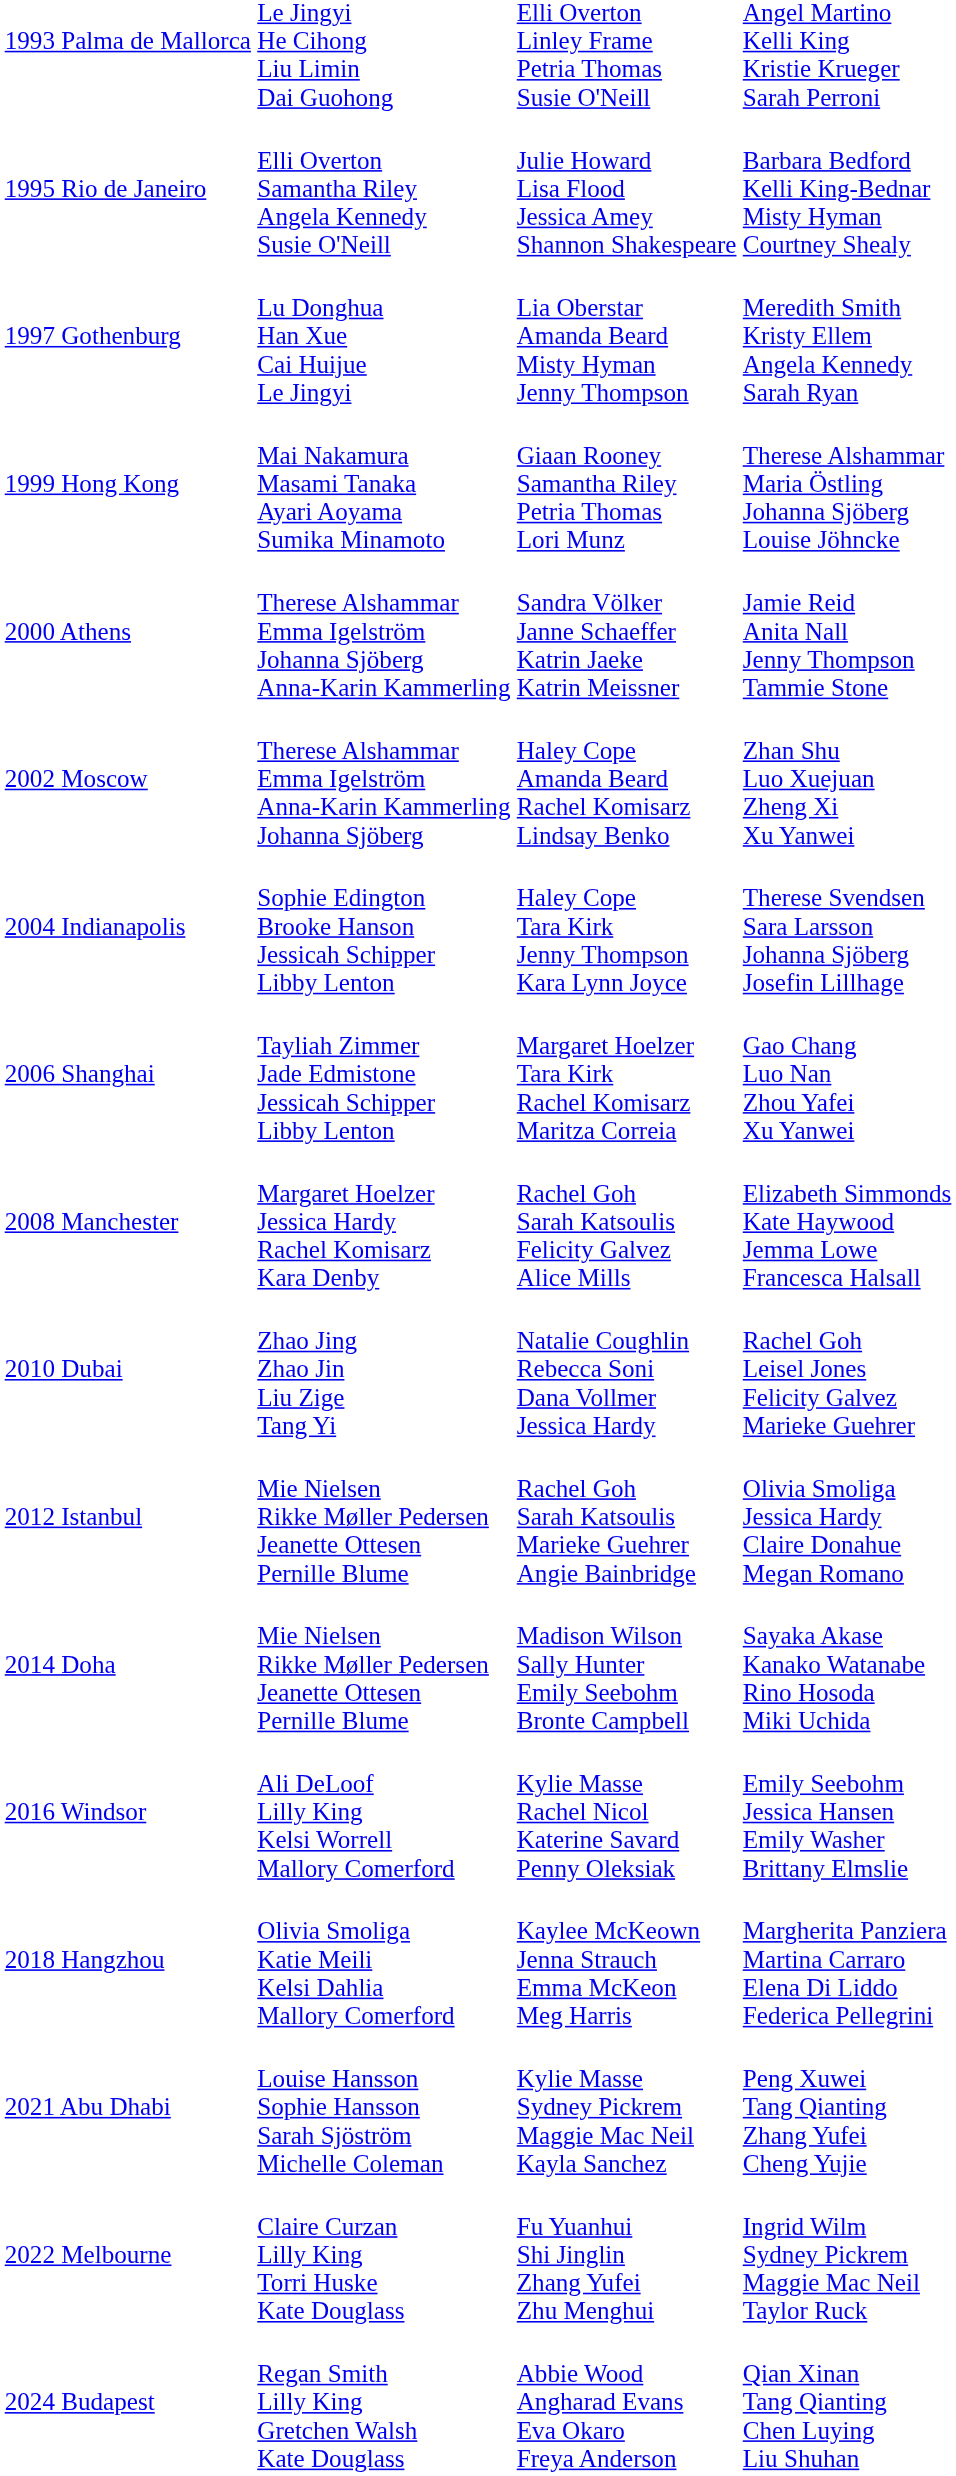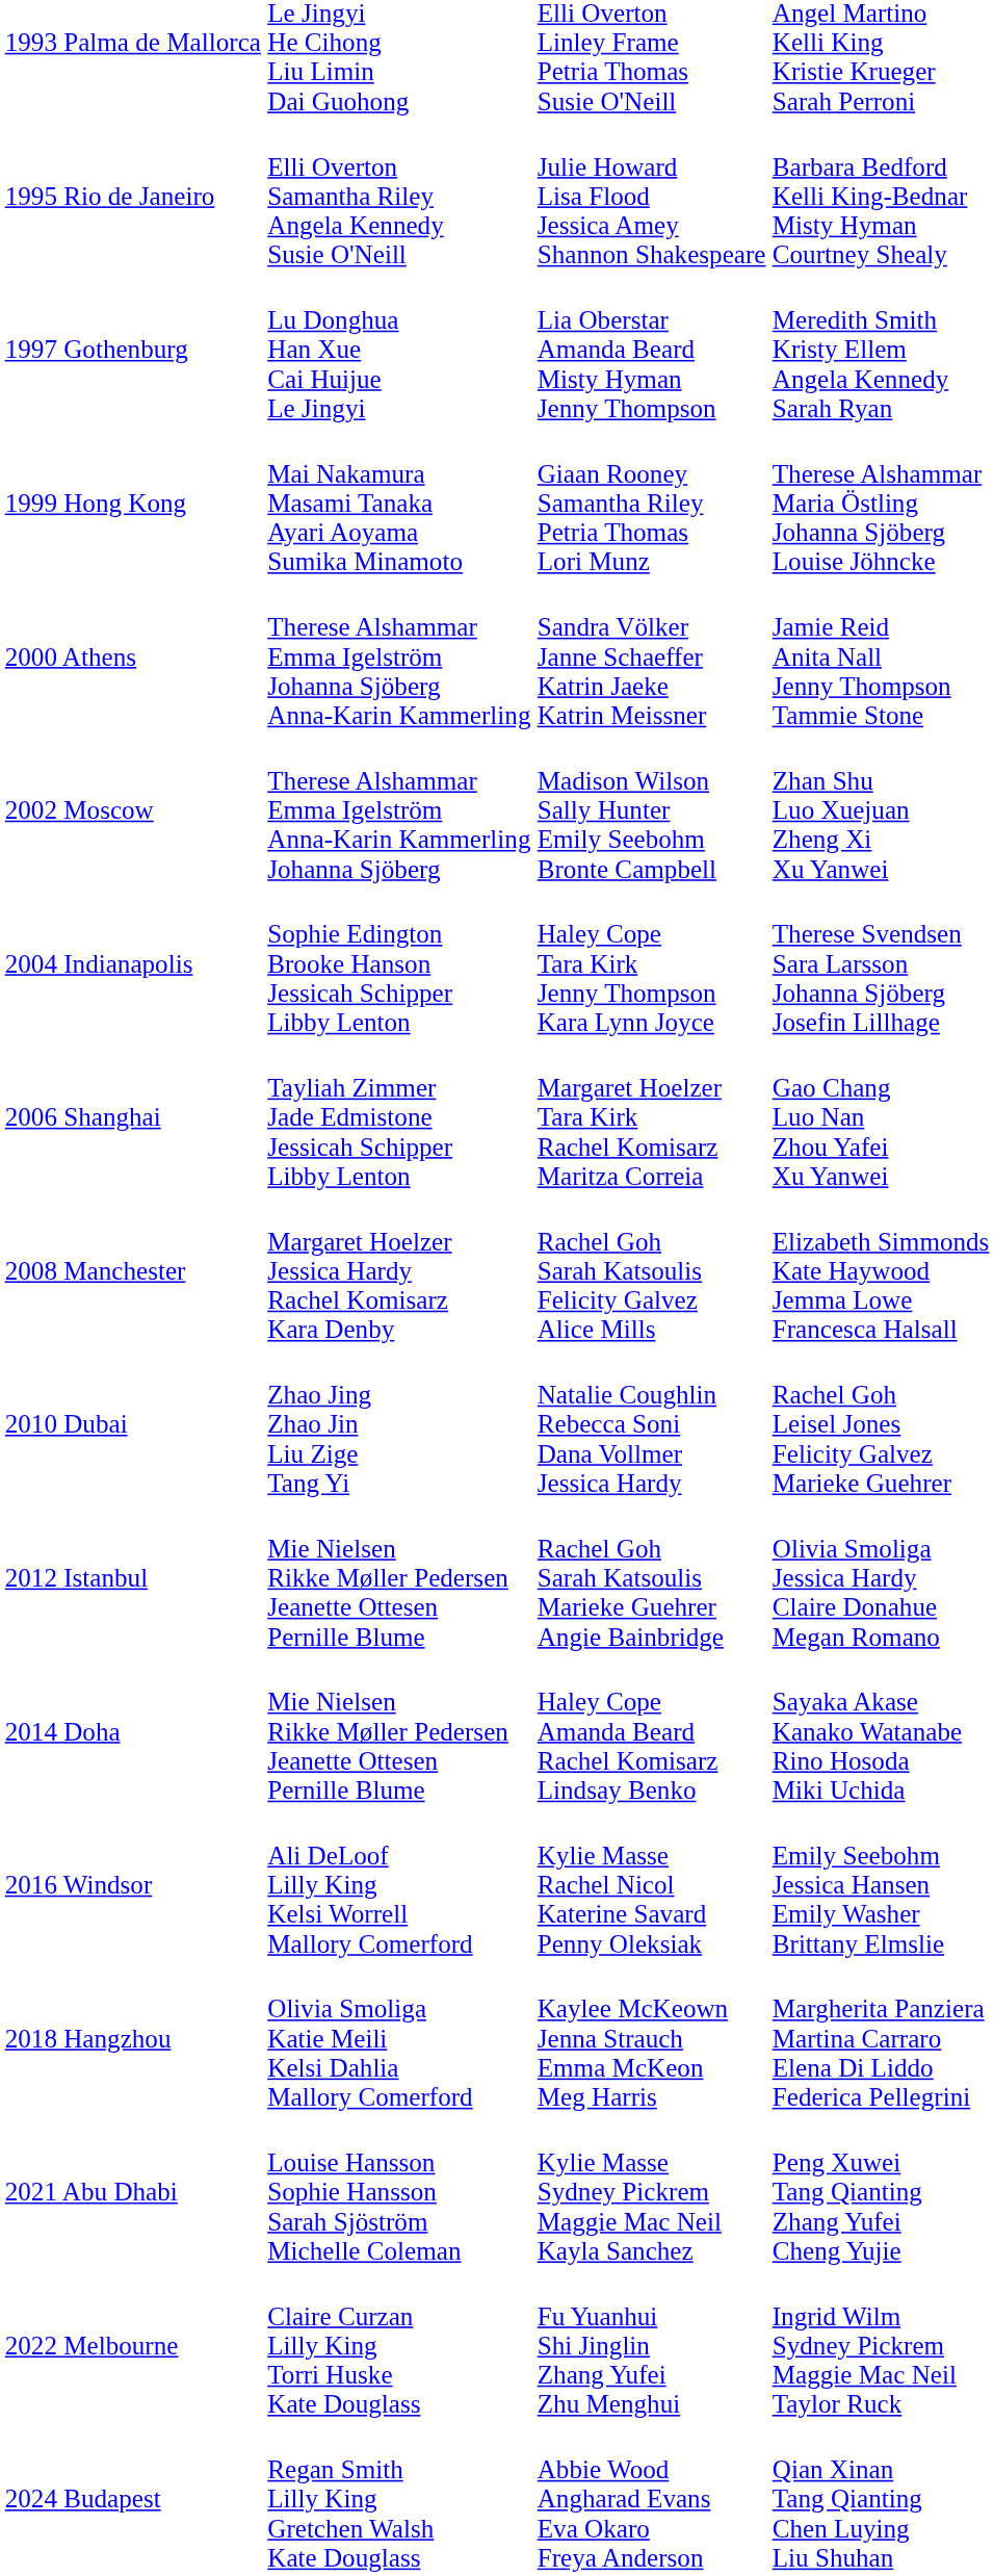 <table>
 <tr>
 <td><a href='#'>1993 Palma de Mallorca</a></td>
 <td><br><a href='#'>Le Jingyi</a><br><a href='#'>He Cihong</a><br><a href='#'>Liu Limin</a><br><a href='#'>Dai Guohong</a></td>
 <td><br><a href='#'>Elli Overton</a><br><a href='#'>Linley Frame</a><br><a href='#'>Petria Thomas</a><br><a href='#'>Susie O'Neill</a></td>
 <td><br><a href='#'>Angel Martino</a><br><a href='#'>Kelli King</a><br><a href='#'>Kristie Krueger</a><br><a href='#'>Sarah Perroni</a></td>
 </tr>
 <tr>
 <td><a href='#'>1995 Rio de Janeiro</a></td>
 <td><br><a href='#'>Elli Overton</a><br><a href='#'>Samantha Riley</a><br><a href='#'>Angela Kennedy</a><br><a href='#'>Susie O'Neill</a></td>
 <td><br><a href='#'>Julie Howard</a><br><a href='#'>Lisa Flood</a><br><a href='#'>Jessica Amey</a><br><a href='#'>Shannon Shakespeare</a></td>
 <td><br><a href='#'>Barbara Bedford</a><br><a href='#'>Kelli King-Bednar</a><br><a href='#'>Misty Hyman</a><br><a href='#'>Courtney Shealy</a></td>
 </tr>
 <tr>
 <td><a href='#'>1997 Gothenburg</a></td>
 <td><br><a href='#'>Lu Donghua</a><br><a href='#'>Han Xue</a><br><a href='#'>Cai Huijue</a><br><a href='#'>Le Jingyi</a></td>
 <td><br><a href='#'>Lia Oberstar</a><br><a href='#'>Amanda Beard</a><br><a href='#'>Misty Hyman</a><br><a href='#'>Jenny Thompson</a></td>
 <td><br><a href='#'>Meredith Smith</a><br><a href='#'>Kristy Ellem</a><br><a href='#'>Angela Kennedy</a><br><a href='#'>Sarah Ryan</a></td>
 </tr>
 <tr>
 <td><a href='#'>1999 Hong Kong</a></td>
 <td><br><a href='#'>Mai Nakamura</a><br><a href='#'>Masami Tanaka</a><br><a href='#'>Ayari Aoyama</a><br><a href='#'>Sumika Minamoto</a></td>
 <td><br><a href='#'>Giaan Rooney</a><br><a href='#'>Samantha Riley</a><br><a href='#'>Petria Thomas</a><br><a href='#'>Lori Munz</a></td>
 <td><br><a href='#'>Therese Alshammar</a><br><a href='#'>Maria Östling</a><br><a href='#'>Johanna Sjöberg</a><br><a href='#'>Louise Jöhncke</a></td>
 </tr>
 <tr>
 <td><a href='#'>2000 Athens</a></td>
 <td><br><a href='#'>Therese Alshammar</a><br><a href='#'>Emma Igelström</a><br><a href='#'>Johanna Sjöberg</a><br><a href='#'>Anna-Karin Kammerling</a></td>
 <td><br><a href='#'>Sandra Völker</a><br><a href='#'>Janne Schaeffer</a><br><a href='#'>Katrin Jaeke</a><br><a href='#'>Katrin Meissner</a></td>
 <td><br><a href='#'>Jamie Reid</a><br><a href='#'>Anita Nall</a><br><a href='#'>Jenny Thompson</a><br><a href='#'>Tammie Stone</a></td>
 </tr>
 <tr>
 <td><a href='#'>2002 Moscow</a></td>
 <td><br><a href='#'>Therese Alshammar</a><br><a href='#'>Emma Igelström</a><br><a href='#'>Anna-Karin Kammerling</a><br><a href='#'>Johanna Sjöberg</a></td>
-<td><br><a href='#'>Haley Cope</a><br><a href='#'>Amanda Beard</a><br><a href='#'>Rachel Komisarz</a><br><a href='#'>Lindsay Benko</a></td>
+<td><br><a href='#'>Madison Wilson</a><br><a href='#'>Sally Hunter</a><br><a href='#'>Emily Seebohm</a><br><a href='#'>Bronte Campbell</a></td>
 <td><br><a href='#'>Zhan Shu</a><br><a href='#'>Luo Xuejuan</a><br><a href='#'>Zheng Xi</a><br><a href='#'>Xu Yanwei</a></td>
 </tr>
 <tr>
 <td><a href='#'>2004 Indianapolis</a></td>
 <td><br><a href='#'>Sophie Edington</a><br><a href='#'>Brooke Hanson</a><br><a href='#'>Jessicah Schipper</a><br><a href='#'>Libby Lenton</a></td>
 <td><br><a href='#'>Haley Cope</a><br><a href='#'>Tara Kirk</a><br><a href='#'>Jenny Thompson</a><br><a href='#'>Kara Lynn Joyce</a></td>
 <td><br><a href='#'>Therese Svendsen</a><br><a href='#'>Sara Larsson</a><br><a href='#'>Johanna Sjöberg</a><br><a href='#'>Josefin Lillhage</a></td>
 </tr>
 <tr>
 <td><a href='#'>2006 Shanghai</a></td>
 <td><br><a href='#'>Tayliah Zimmer</a><br><a href='#'>Jade Edmistone</a><br><a href='#'>Jessicah Schipper</a><br><a href='#'>Libby Lenton</a></td>
 <td><br><a href='#'>Margaret Hoelzer</a><br><a href='#'>Tara Kirk</a><br><a href='#'>Rachel Komisarz</a><br><a href='#'>Maritza Correia</a></td>
 <td><br><a href='#'>Gao Chang</a><br><a href='#'>Luo Nan</a><br><a href='#'>Zhou Yafei</a><br><a href='#'>Xu Yanwei</a></td>
 </tr>
 <tr>
 <td><a href='#'>2008 Manchester</a></td>
 <td><br><a href='#'>Margaret Hoelzer</a><br><a href='#'>Jessica Hardy</a><br><a href='#'>Rachel Komisarz</a><br><a href='#'>Kara Denby</a></td>
 <td><br><a href='#'>Rachel Goh</a><br><a href='#'>Sarah Katsoulis</a><br><a href='#'>Felicity Galvez</a><br><a href='#'>Alice Mills</a></td>
 <td><br><a href='#'>Elizabeth Simmonds</a><br><a href='#'>Kate Haywood</a><br><a href='#'>Jemma Lowe</a><br><a href='#'>Francesca Halsall</a></td>
 </tr>
 <tr>
 <td><a href='#'>2010 Dubai</a></td>
 <td><br><a href='#'>Zhao Jing</a><br><a href='#'>Zhao Jin</a><br><a href='#'>Liu Zige</a><br><a href='#'>Tang Yi</a></td>
 <td><br><a href='#'>Natalie Coughlin</a><br><a href='#'>Rebecca Soni</a><br><a href='#'>Dana Vollmer</a><br><a href='#'>Jessica Hardy</a></td>
 <td><br><a href='#'>Rachel Goh</a><br><a href='#'>Leisel Jones</a><br><a href='#'>Felicity Galvez</a><br><a href='#'>Marieke Guehrer</a></td>
 </tr>
 <tr>
 <td><a href='#'>2012 Istanbul</a></td>
 <td><br><a href='#'>Mie Nielsen</a><br><a href='#'>Rikke Møller Pedersen</a><br><a href='#'>Jeanette Ottesen</a><br><a href='#'>Pernille Blume</a></td>
 <td><br><a href='#'>Rachel Goh</a><br><a href='#'>Sarah Katsoulis</a><br><a href='#'>Marieke Guehrer</a><br><a href='#'>Angie Bainbridge</a></td>
 <td><br><a href='#'>Olivia Smoliga</a><br><a href='#'>Jessica Hardy</a><br><a href='#'>Claire Donahue</a><br><a href='#'>Megan Romano</a></td>
 </tr>
 <tr>
 <td><a href='#'>2014 Doha</a></td>
 <td><br><a href='#'>Mie Nielsen</a><br><a href='#'>Rikke Møller Pedersen</a><br><a href='#'>Jeanette Ottesen</a><br><a href='#'>Pernille Blume</a></td>
-<td><br><a href='#'>Madison Wilson</a><br><a href='#'>Sally Hunter</a><br><a href='#'>Emily Seebohm</a><br><a href='#'>Bronte Campbell</a></td>
+<td><br><a href='#'>Haley Cope</a><br><a href='#'>Amanda Beard</a><br><a href='#'>Rachel Komisarz</a><br><a href='#'>Lindsay Benko</a></td>
 <td><br><a href='#'>Sayaka Akase</a><br><a href='#'>Kanako Watanabe</a><br><a href='#'>Rino Hosoda</a><br><a href='#'>Miki Uchida</a></td>
 </tr>
 <tr>
 <td><a href='#'>2016 Windsor</a></td>
 <td><br><a href='#'>Ali DeLoof</a><br><a href='#'>Lilly King</a><br><a href='#'>Kelsi Worrell</a><br><a href='#'>Mallory Comerford</a></td>
 <td><br><a href='#'>Kylie Masse</a><br><a href='#'>Rachel Nicol</a><br><a href='#'>Katerine Savard</a><br><a href='#'>Penny Oleksiak</a></td>
 <td><br><a href='#'>Emily Seebohm</a><br><a href='#'>Jessica Hansen</a><br><a href='#'>Emily Washer</a><br><a href='#'>Brittany Elmslie</a></td>
 </tr>
 <tr>
 <td><a href='#'>2018 Hangzhou</a></td>
 <td><br><a href='#'>Olivia Smoliga</a><br><a href='#'>Katie Meili</a><br><a href='#'>Kelsi Dahlia</a><br><a href='#'>Mallory Comerford</a></td>
 <td><br><a href='#'>Kaylee McKeown</a><br><a href='#'>Jenna Strauch</a><br><a href='#'>Emma McKeon</a><br><a href='#'>Meg Harris</a></td>
 <td><br><a href='#'>Margherita Panziera</a><br><a href='#'>Martina Carraro</a><br><a href='#'>Elena Di Liddo</a><br><a href='#'>Federica Pellegrini</a></td>
 </tr>
 <tr>
 <td><a href='#'>2021 Abu Dhabi</a></td>
 <td><br><a href='#'>Louise Hansson</a><br><a href='#'>Sophie Hansson</a><br><a href='#'>Sarah Sjöström</a><br><a href='#'>Michelle Coleman</a></td>
 <td><br><a href='#'>Kylie Masse</a><br><a href='#'>Sydney Pickrem</a><br><a href='#'>Maggie Mac Neil</a><br><a href='#'>Kayla Sanchez</a></td>
 <td><br><a href='#'>Peng Xuwei</a><br><a href='#'>Tang Qianting</a><br><a href='#'>Zhang Yufei</a><br><a href='#'>Cheng Yujie</a></td>
 </tr>
 <tr>
 <td><a href='#'>2022 Melbourne</a></td>
 <td><br><a href='#'>Claire Curzan</a><br><a href='#'>Lilly King</a><br><a href='#'>Torri Huske</a><br><a href='#'>Kate Douglass</a></td>
 <td><br><a href='#'>Fu Yuanhui</a><br><a href='#'>Shi Jinglin</a><br><a href='#'>Zhang Yufei</a><br><a href='#'>Zhu Menghui</a></td>
 <td><br><a href='#'>Ingrid Wilm</a><br><a href='#'>Sydney Pickrem</a><br><a href='#'>Maggie Mac Neil</a><br><a href='#'>Taylor Ruck</a></td>
 </tr>
 <tr>
 <td><a href='#'>2024 Budapest</a></td>
 <td><br><a href='#'>Regan Smith</a><br><a href='#'>Lilly King</a><br><a href='#'>Gretchen Walsh</a><br><a href='#'>Kate Douglass</a></td>
 <td><br><a href='#'>Abbie Wood</a><br><a href='#'>Angharad Evans</a><br><a href='#'>Eva Okaro</a><br><a href='#'>Freya Anderson</a></td>
 <td><br><a href='#'>Qian Xinan</a><br><a href='#'>Tang Qianting</a><br><a href='#'>Chen Luying</a><br><a href='#'>Liu Shuhan</a></td>
 </tr>
 </table>
